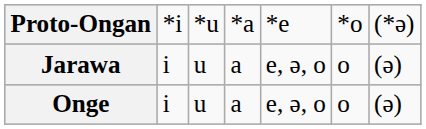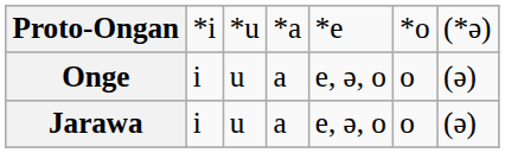 <table class="wikitable">
 <tr>
 <th>Proto-Ongan</th>
 <td>*i</td>
 <td>*u</td>
 <td>*a</td>
 <td>*e</td>
 <td>*o</td>
 <td>(*ə)</td>
 </tr>
 <tr>
+<th>Onge</th>
+<td>i</td>
+<td>u</td>
+<td>a</td>
+<td>e, ə, o</td>
+<td>o</td>
+<td>(ə)</td>
+</tr>
+<tr>
 <th>Jarawa</th>
 <td>i</td>
 <td>u</td>
 <td>a</td>
 <td>e, ə, o</td>
 <td>o</td>
 <td>(ə)</td>
 </tr>
-<tr>
-<th>Onge</th>
-<td>i</td>
-<td>u</td>
-<td>a</td>
-<td>e, ə, o</td>
-<td>o</td>
-<td>(ə)</td>
-</tr>
 </table>
